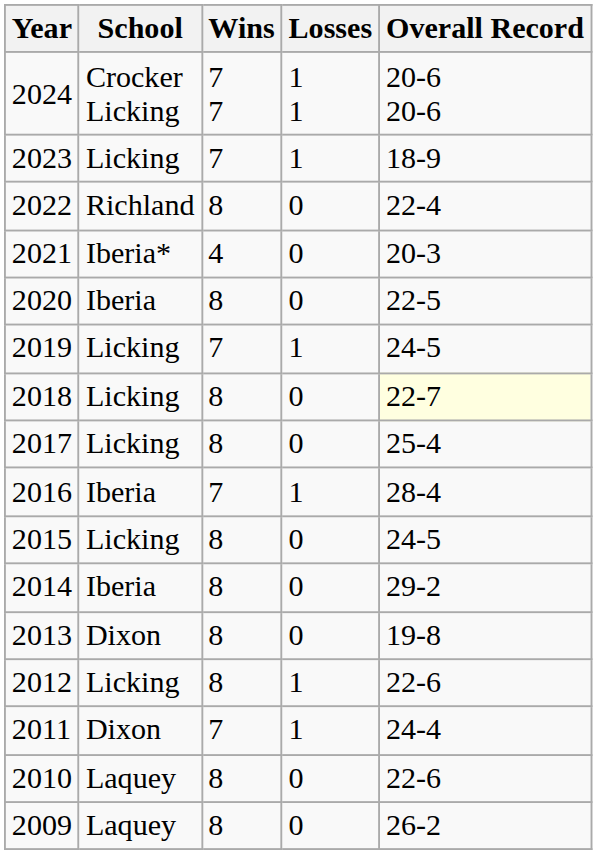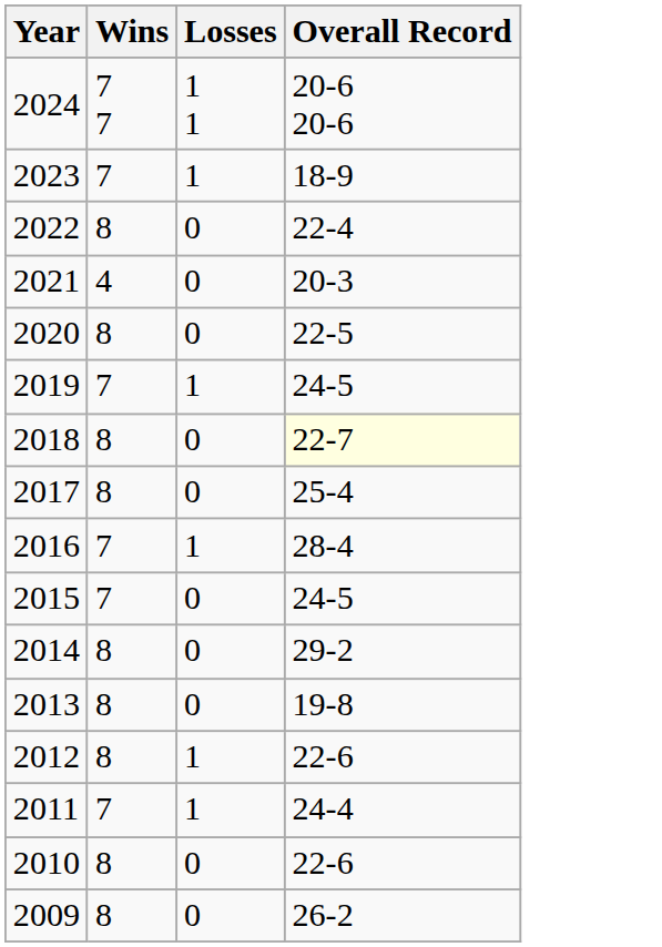 <table class="wikitable">
 <tr>
 <th>Year</th>
-<th>School</th>
 <th>Wins</th>
 <th>Losses</th>
 <th>Overall Record</th>
 </tr>
 <tr>
 <td>2024</td>
-<td>Crocker<br>Licking</td>
 <td>7<br>7</td>
 <td>1<br>1</td>
 <td>20-6<br>20-6</td>
 </tr>
 <tr>
 <td>2023</td>
-<td>Licking</td>
 <td>7</td>
 <td>1</td>
 <td>18-9</td>
 </tr>
 <tr>
 <td>2022</td>
-<td>Richland</td>
 <td>8</td>
 <td>0</td>
 <td>22-4</td>
 </tr>
 <tr>
 <td>2021</td>
-<td>Iberia*</td>
 <td>4</td>
 <td>0</td>
 <td>20-3</td>
 </tr>
 <tr>
 <td>2020</td>
-<td>Iberia</td>
 <td>8</td>
 <td>0</td>
 <td>22-5</td>
 </tr>
 <tr>
 <td>2019</td>
-<td>Licking</td>
 <td>7</td>
 <td>1</td>
 <td>24-5</td>
 </tr>
 <tr>
 <td>2018</td>
-<td>Licking</td>
 <td>8</td>
 <td>0</td>
 <td style="background: lightyellow;">22-7</td>
 </tr>
 <tr>
 <td>2017</td>
-<td>Licking</td>
 <td>8</td>
 <td>0</td>
 <td>25-4</td>
 </tr>
 <tr>
 <td>2016</td>
-<td>Iberia</td>
 <td>7</td>
 <td>1</td>
 <td>28-4</td>
 </tr>
 <tr>
 <td>2015</td>
-<td>Licking</td>
-<td>8</td>
+<td>7</td>
 <td>0</td>
 <td>24-5</td>
 </tr>
 <tr>
 <td>2014</td>
-<td>Iberia</td>
 <td>8</td>
 <td>0</td>
 <td>29-2</td>
 </tr>
 <tr>
 <td>2013</td>
-<td>Dixon</td>
 <td>8</td>
 <td>0</td>
 <td>19-8</td>
 </tr>
 <tr>
 <td>2012</td>
-<td>Licking</td>
 <td>8</td>
 <td>1</td>
 <td>22-6</td>
 </tr>
 <tr>
 <td>2011</td>
-<td>Dixon</td>
 <td>7</td>
 <td>1</td>
 <td>24-4</td>
 </tr>
 <tr>
 <td>2010</td>
-<td>Laquey</td>
 <td>8</td>
 <td>0</td>
 <td>22-6</td>
 </tr>
 <tr>
 <td>2009</td>
-<td>Laquey</td>
 <td>8</td>
 <td>0</td>
 <td>26-2</td>
 </tr>
 </table>
